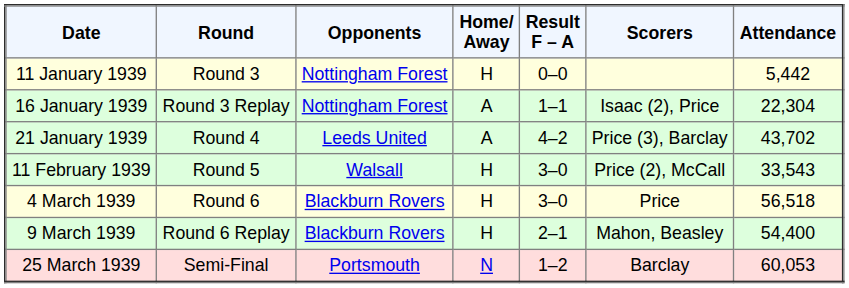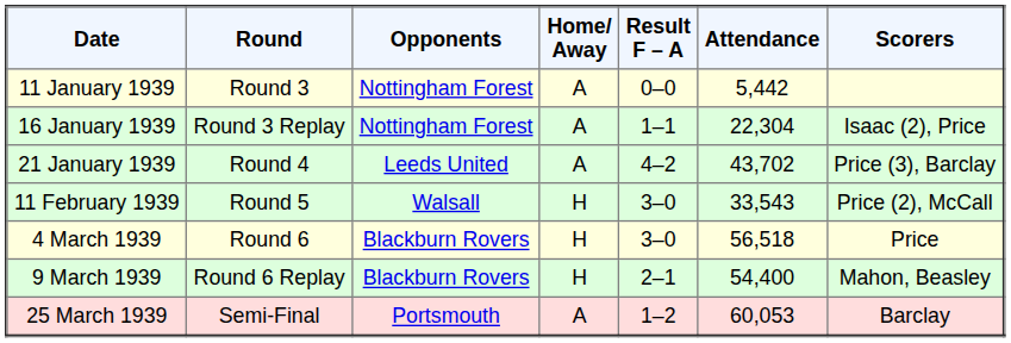 <table border="2" cellpadding="4" style="border-collapse:collapse; text-align:center; font-size:smaller;">
 <tr style="background:#f0f6ff;">
 <th><strong>Date</strong></th>
 <th><strong>Round</strong></th>
 <th><strong>Opponents</strong></th>
 <th><strong>Home/<br>Away</strong></th>
 <th><strong>Result<br>F – A</strong></th>
+<th><strong>Attendance</strong></th>
 <th><strong>Scorers</strong></th>
-<th><strong>Attendance</strong></th>
 </tr>
 <tr style="background:#ffd;">
 <td>11 January 1939</td>
 <td>Round 3</td>
 <td><a href='#'>Nottingham Forest</a></td>
-<td>H</td>
+<td>A</td>
 <td>0–0</td>
+<td>5,442</td>
 <td></td>
-<td>5,442</td>
 </tr>
 <tr style="background:#dfd;">
 <td>16 January 1939</td>
 <td>Round 3 Replay</td>
 <td><a href='#'>Nottingham Forest</a></td>
 <td>A</td>
 <td>1–1</td>
+<td>22,304</td>
 <td>Isaac (2), Price</td>
-<td>22,304</td>
 </tr>
 <tr style="background:#dfd;">
 <td>21 January 1939</td>
 <td>Round 4</td>
 <td><a href='#'>Leeds United</a></td>
 <td>A</td>
 <td>4–2</td>
+<td>43,702</td>
 <td>Price (3), Barclay</td>
-<td>43,702</td>
 </tr>
 <tr style="background:#dfd;">
 <td>11 February 1939</td>
 <td>Round 5</td>
 <td><a href='#'>Walsall</a></td>
 <td>H</td>
 <td>3–0</td>
+<td>33,543</td>
 <td>Price (2), McCall</td>
-<td>33,543</td>
 </tr>
 <tr style="background:#ffd;">
 <td>4 March 1939</td>
 <td>Round 6</td>
 <td><a href='#'>Blackburn Rovers</a></td>
 <td>H</td>
 <td>3–0</td>
+<td>56,518</td>
 <td>Price</td>
-<td>56,518</td>
 </tr>
 <tr style="background:#dfd;">
 <td>9 March 1939</td>
 <td>Round 6 Replay</td>
 <td><a href='#'>Blackburn Rovers</a></td>
 <td>H</td>
 <td>2–1</td>
+<td>54,400</td>
 <td>Mahon, Beasley</td>
-<td>54,400</td>
 </tr>
 <tr style="background:#fdd;">
 <td>25 March 1939</td>
 <td>Semi-Final</td>
 <td><a href='#'>Portsmouth</a></td>
-<td><a href='#'>N</a></td>
+<td>A</td>
 <td>1–2</td>
+<td>60,053</td>
 <td>Barclay</td>
-<td>60,053</td>
 </tr>
 </table>
